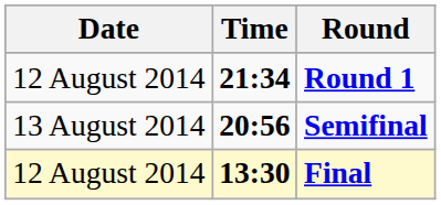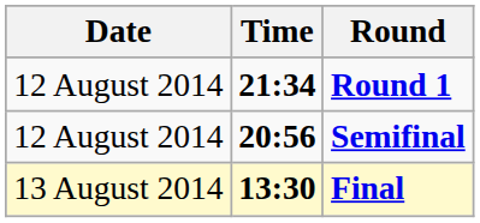 <table class="wikitable">
 <tr>
 <th>Date</th>
 <th>Time</th>
 <th>Round</th>
 </tr>
 <tr>
 <td>12 August 2014</td>
 <td><strong>21:34</strong></td>
 <td><strong><a href='#'>Round 1</a></strong></td>
 </tr>
 <tr>
-<td>13 August 2014</td>
+<td>12 August 2014</td>
 <td><strong>20:56</strong></td>
 <td><strong><a href='#'>Semifinal</a></strong></td>
 </tr>
 <tr style=background:lemonchiffon>
-<td>12 August 2014</td>
+<td>13 August 2014</td>
 <td><strong>13:30</strong></td>
 <td><strong><a href='#'>Final</a></strong></td>
 </tr>
 </table>
